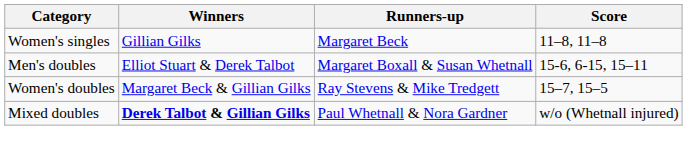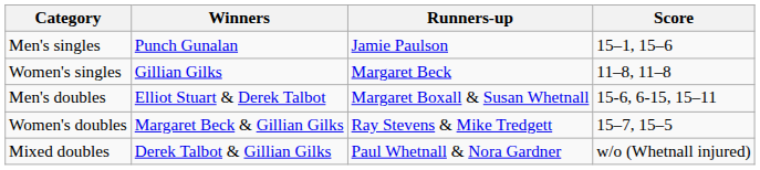 <table class=wikitable style="margin:auto;">
 <tr>
 <th>Category</th>
 <th>Winners</th>
 <th>Runners-up</th>
 <th>Score</th>
+</tr>
+<tr>
+<td>Men's singles</td>
+<td> <a href='#'>Punch Gunalan</a></td>
+<td> <a href='#'>Jamie Paulson</a></td>
+<td>15–1, 15–6</td>
 </tr>
 <tr>
 <td>Women's singles</td>
 <td> <a href='#'>Gillian Gilks</a></td>
 <td> <a href='#'>Margaret Beck</a></td>
 <td>11–8, 11–8</td>
 </tr>
 <tr>
 <td>Men's doubles</td>
 <td> <a href='#'>Elliot Stuart</a> & <a href='#'>Derek Talbot</a></td>
 <td> <a href='#'>Margaret Boxall</a> & <a href='#'>Susan Whetnall</a></td>
 <td>15-6, 6-15, 15–11</td>
 </tr>
 <tr>
 <td>Women's doubles</td>
 <td> <a href='#'>Margaret Beck</a> & <a href='#'>Gillian Gilks</a></td>
 <td> <a href='#'>Ray Stevens</a> & <a href='#'>Mike Tredgett</a></td>
 <td>15–7, 15–5</td>
 </tr>
 <tr>
 <td>Mixed doubles</td>
-<td><strong> <a href='#'>Derek Talbot</a> & <a href='#'>Gillian Gilks</a></strong></td>
+<td> <a href='#'>Derek Talbot</a> & <a href='#'>Gillian Gilks</a></td>
 <td> <a href='#'>Paul Whetnall</a> & <a href='#'>Nora Gardner</a></td>
 <td>w/o (Whetnall injured)</td>
 </tr>
 </table>
